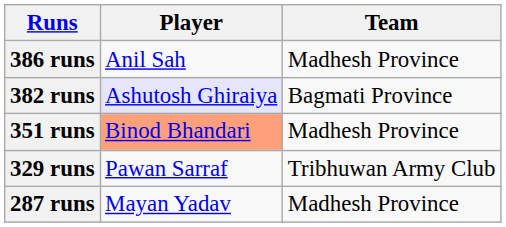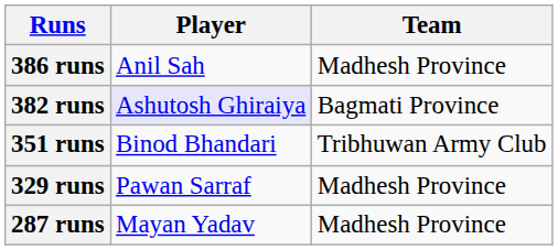 <table class="wikitable">
 <tr>
 <th><a href='#'>Runs</a></th>
 <th>Player</th>
 <th>Team</th>
 </tr>
 <tr>
 <th>386 runs</th>
 <td><a href='#'>Anil Sah</a></td>
 <td>Madhesh Province</td>
 </tr>
 <tr>
 <th>382 runs</th>
 <td style="background: lavender;"><a href='#'>Ashutosh Ghiraiya</a></td>
 <td>Bagmati Province</td>
 </tr>
 <tr>
 <th>351 runs</th>
-<td style="background: lightsalmon;"><a href='#'>Binod Bhandari</a></td>
-<td>Madhesh Province</td>
+<td><a href='#'>Binod Bhandari</a></td>
+<td>Tribhuwan Army Club</td>
 </tr>
 <tr>
 <th>329 runs</th>
 <td><a href='#'>Pawan Sarraf</a></td>
-<td>Tribhuwan Army Club</td>
+<td>Madhesh Province</td>
 </tr>
 <tr>
 <th>287 runs</th>
 <td><a href='#'>Mayan Yadav</a></td>
 <td>Madhesh Province</td>
 </tr>
 </table>
